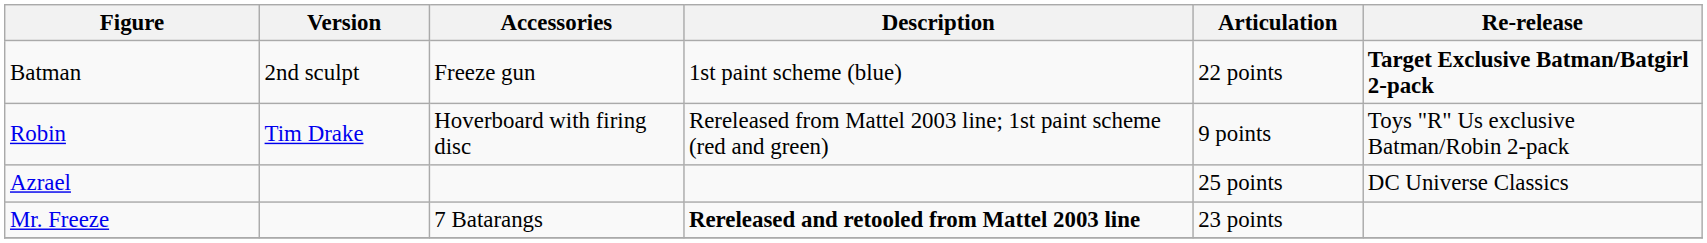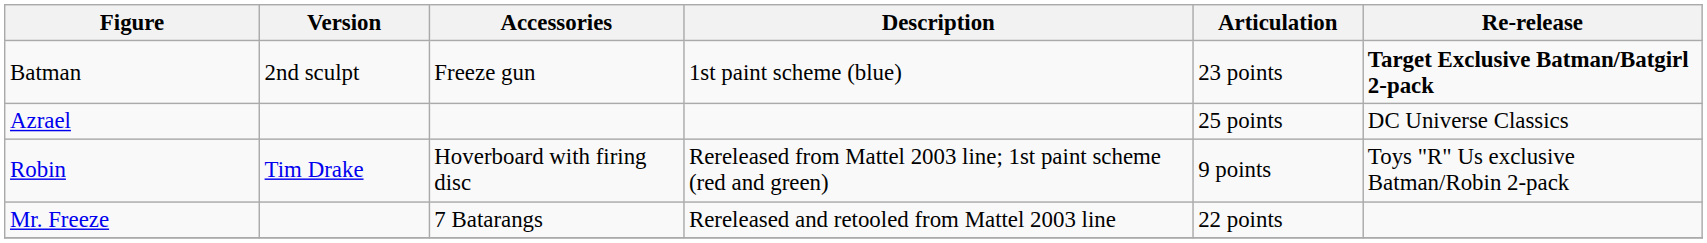 <table class="wikitable" width="75%">
 <tr>
 <th width=15%><strong>Figure</strong></th>
 <th width=10%><strong>Version</strong></th>
 <th width=15%><strong>Accessories</strong></th>
 <th width=30%><strong>Description</strong></th>
 <th width=10%><strong>Articulation</strong></th>
 <th width=20%><strong>Re-release</strong></th>
 </tr>
 <tr>
 <td>Batman</td>
 <td>2nd sculpt</td>
 <td>Freeze gun</td>
 <td>1st paint scheme (blue)</td>
-<td>22 points</td>
+<td>23 points</td>
 <td><strong>Target Exclusive Batman/Batgirl 2-pack</strong></td>
+</tr>
+<tr>
+<td><a href='#'>Azrael</a></td>
+<td></td>
+<td></td>
+<td></td>
+<td>25 points</td>
+<td>DC Universe Classics</td>
 </tr>
 <tr>
 <td><a href='#'>Robin</a></td>
 <td><a href='#'>Tim Drake</a></td>
 <td>Hoverboard with firing disc</td>
 <td>Rereleased from Mattel 2003 line; 1st paint scheme (red and green)</td>
 <td>9 points</td>
 <td>Toys "R" Us exclusive Batman/Robin 2-pack</td>
 </tr>
 <tr>
-<td><a href='#'>Azrael</a></td>
-<td></td>
-<td></td>
-<td></td>
-<td>25 points</td>
-<td>DC Universe Classics</td>
-</tr>
-<tr>
 <td><a href='#'>Mr. Freeze</a></td>
 <td></td>
 <td>7 Batarangs</td>
-<td><strong>Rereleased and retooled from Mattel 2003 line</strong></td>
-<td>23 points</td>
+<td>Rereleased and retooled from Mattel 2003 line</td>
+<td>22 points</td>
 <td></td>
 </tr>
 <tr>
 </tr>
 </table>
